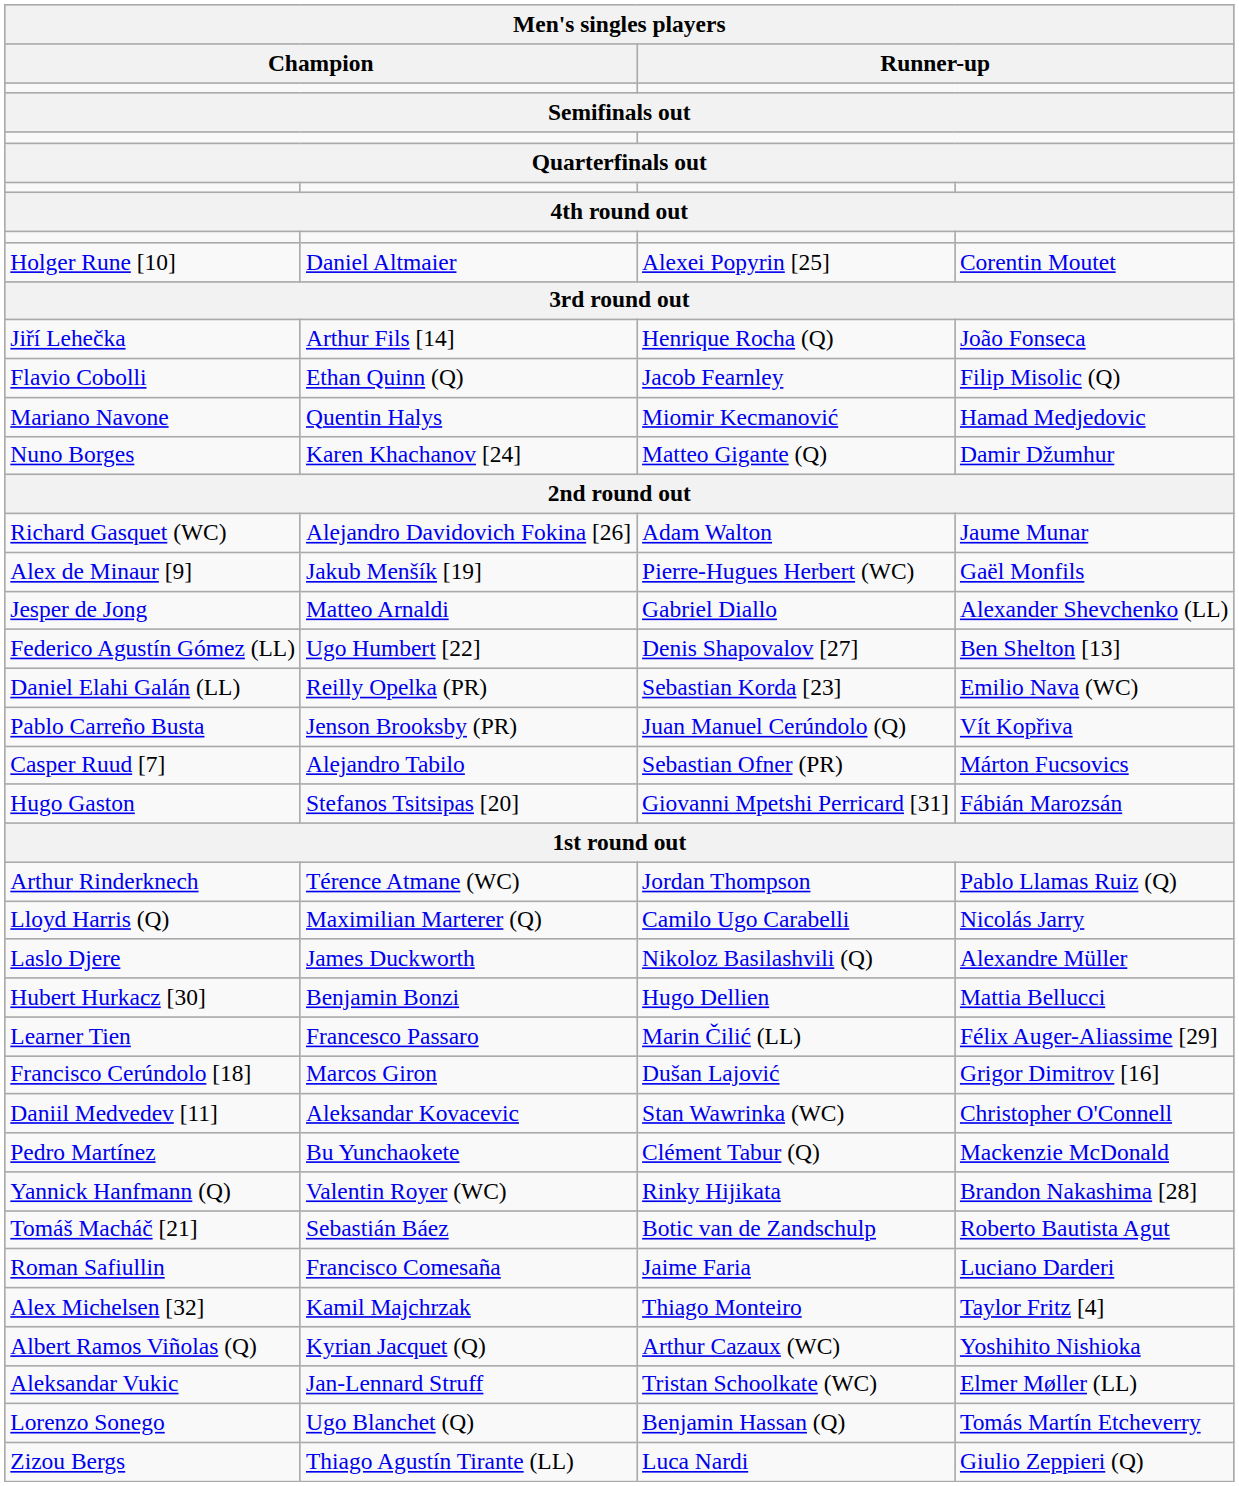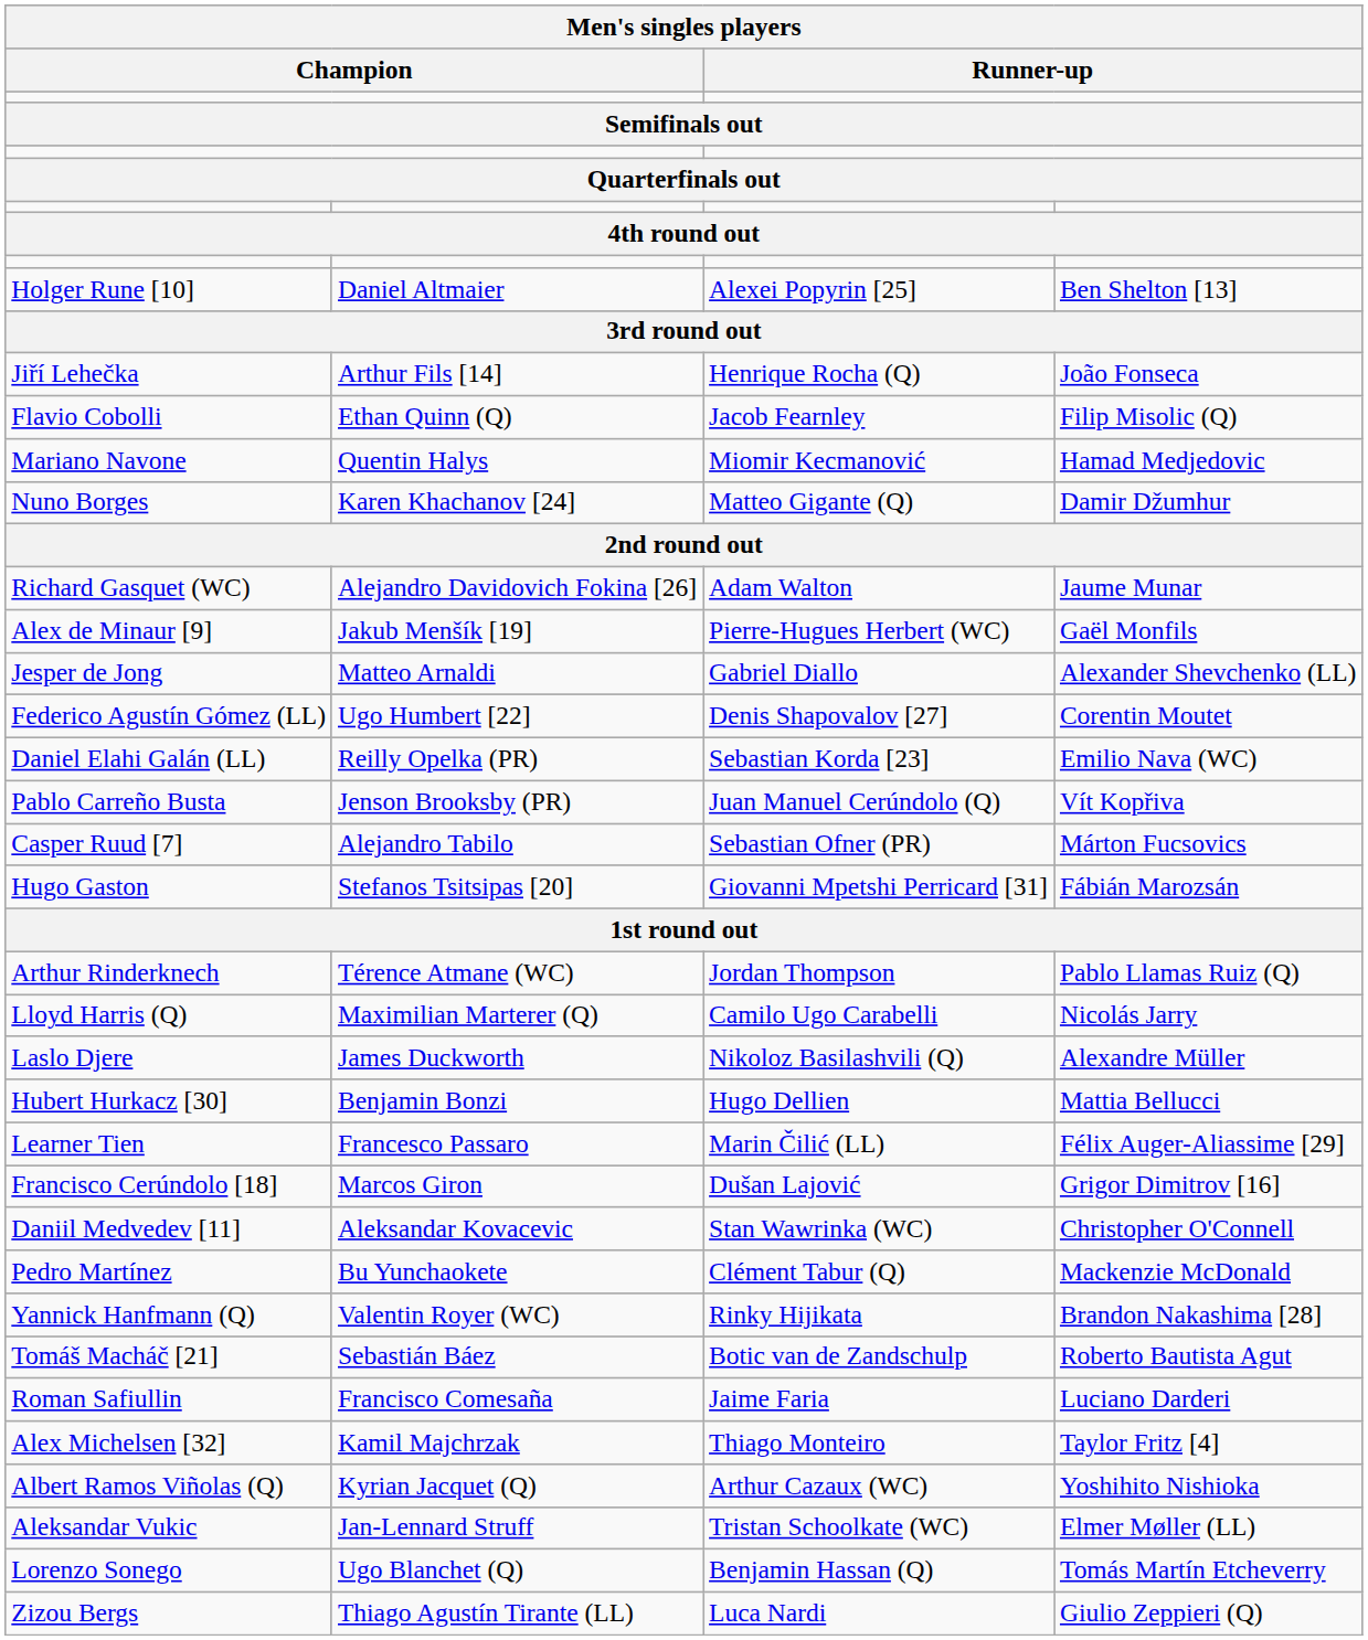 <table class="wikitable collapsible mw-collapsed" style="font-size:90%">
 <tr>
 <th colspan=4>Men's singles players</th>
 </tr>
 <tr>
 <th colspan="2">Champion</th>
 <th colspan="2">Runner-up</th>
 </tr>
 <tr style="text-align:center;">
 <td colspan="2"></td>
 <td colspan="2"></td>
 </tr>
 <tr>
 <th colspan="4">Semifinals out</th>
 </tr>
 <tr style="text-align:center;">
 <td colspan="2"></td>
 <td colspan="2"></td>
 </tr>
 <tr>
 <th colspan="4">Quarterfinals out</th>
 </tr>
 <tr>
 <td></td>
 <td></td>
 <td></td>
 <td></td>
 </tr>
 <tr>
 <th colspan="4">4th round out</th>
 </tr>
 <tr>
 <td></td>
 <td></td>
 <td></td>
 <td></td>
 </tr>
 <tr>
 <td> <a href='#'>Holger Rune</a> [10]</td>
 <td> <a href='#'>Daniel Altmaier</a></td>
 <td> <a href='#'>Alexei Popyrin</a> [25]</td>
-<td> <a href='#'>Corentin Moutet</a></td>
+<td> <a href='#'>Ben Shelton</a> [13]</td>
 </tr>
 <tr>
 <th colspan="4">3rd round out</th>
 </tr>
 <tr>
 <td> <a href='#'>Jiří Lehečka</a></td>
 <td> <a href='#'>Arthur Fils</a> [14]</td>
 <td> <a href='#'>Henrique Rocha</a> (Q)</td>
 <td> <a href='#'>João Fonseca</a></td>
 </tr>
 <tr>
 <td> <a href='#'>Flavio Cobolli</a></td>
 <td> <a href='#'>Ethan Quinn</a> (Q)</td>
 <td> <a href='#'>Jacob Fearnley</a></td>
 <td> <a href='#'>Filip Misolic</a> (Q)</td>
 </tr>
 <tr>
 <td> <a href='#'>Mariano Navone</a></td>
 <td> <a href='#'>Quentin Halys</a></td>
 <td> <a href='#'>Miomir Kecmanović</a></td>
 <td> <a href='#'>Hamad Medjedovic</a></td>
 </tr>
 <tr>
 <td> <a href='#'>Nuno Borges</a></td>
 <td> <a href='#'>Karen Khachanov</a> [24]</td>
 <td> <a href='#'>Matteo Gigante</a> (Q)</td>
 <td> <a href='#'>Damir Džumhur</a></td>
 </tr>
 <tr>
 <th colspan="4">2nd round out</th>
 </tr>
 <tr>
 <td> <a href='#'>Richard Gasquet</a> (WC)</td>
 <td> <a href='#'>Alejandro Davidovich Fokina</a> [26]</td>
 <td> <a href='#'>Adam Walton</a></td>
 <td> <a href='#'>Jaume Munar</a></td>
 </tr>
 <tr>
 <td> <a href='#'>Alex de Minaur</a> [9]</td>
 <td> <a href='#'>Jakub Menšík</a> [19]</td>
 <td> <a href='#'>Pierre-Hugues Herbert</a> (WC)</td>
 <td> <a href='#'>Gaël Monfils</a></td>
 </tr>
 <tr>
 <td> <a href='#'>Jesper de Jong</a></td>
 <td> <a href='#'>Matteo Arnaldi</a></td>
 <td> <a href='#'>Gabriel Diallo</a></td>
 <td> <a href='#'>Alexander Shevchenko</a> (LL)</td>
 </tr>
 <tr>
 <td> <a href='#'>Federico Agustín Gómez</a> (LL)</td>
 <td> <a href='#'>Ugo Humbert</a> [22]</td>
 <td> <a href='#'>Denis Shapovalov</a> [27]</td>
-<td> <a href='#'>Ben Shelton</a> [13]</td>
+<td> <a href='#'>Corentin Moutet</a></td>
 </tr>
 <tr>
 <td> <a href='#'>Daniel Elahi Galán</a> (LL)</td>
 <td> <a href='#'>Reilly Opelka</a> (PR)</td>
 <td> <a href='#'>Sebastian Korda</a> [23]</td>
 <td> <a href='#'>Emilio Nava</a> (WC)</td>
 </tr>
 <tr>
 <td> <a href='#'>Pablo Carreño Busta</a></td>
 <td> <a href='#'>Jenson Brooksby</a> (PR)</td>
 <td> <a href='#'>Juan Manuel Cerúndolo</a> (Q)</td>
 <td> <a href='#'>Vít Kopřiva</a></td>
 </tr>
 <tr>
 <td> <a href='#'>Casper Ruud</a> [7]</td>
 <td> <a href='#'>Alejandro Tabilo</a></td>
 <td> <a href='#'>Sebastian Ofner</a> (PR)</td>
 <td> <a href='#'>Márton Fucsovics</a></td>
 </tr>
 <tr>
 <td> <a href='#'>Hugo Gaston</a></td>
 <td> <a href='#'>Stefanos Tsitsipas</a> [20]</td>
 <td> <a href='#'>Giovanni Mpetshi Perricard</a> [31]</td>
 <td> <a href='#'>Fábián Marozsán</a></td>
 </tr>
 <tr>
 <th colspan="4">1st round out</th>
 </tr>
 <tr>
 <td> <a href='#'>Arthur Rinderknech</a></td>
 <td> <a href='#'>Térence Atmane</a> (WC)</td>
 <td> <a href='#'>Jordan Thompson</a></td>
 <td> <a href='#'>Pablo Llamas Ruiz</a> (Q)</td>
 </tr>
 <tr>
 <td> <a href='#'>Lloyd Harris</a> (Q)</td>
 <td> <a href='#'>Maximilian Marterer</a> (Q)</td>
 <td> <a href='#'>Camilo Ugo Carabelli</a></td>
 <td> <a href='#'>Nicolás Jarry</a></td>
 </tr>
 <tr>
 <td> <a href='#'>Laslo Djere</a></td>
 <td> <a href='#'>James Duckworth</a></td>
 <td> <a href='#'>Nikoloz Basilashvili</a> (Q)</td>
 <td> <a href='#'>Alexandre Müller</a></td>
 </tr>
 <tr>
 <td> <a href='#'>Hubert Hurkacz</a> [30]</td>
 <td> <a href='#'>Benjamin Bonzi</a></td>
 <td> <a href='#'>Hugo Dellien</a></td>
 <td> <a href='#'>Mattia Bellucci</a></td>
 </tr>
 <tr>
 <td> <a href='#'>Learner Tien</a></td>
 <td> <a href='#'>Francesco Passaro</a></td>
 <td> <a href='#'>Marin Čilić</a> (LL)</td>
 <td> <a href='#'>Félix Auger-Aliassime</a> [29]</td>
 </tr>
 <tr>
 <td> <a href='#'>Francisco Cerúndolo</a> [18]</td>
 <td> <a href='#'>Marcos Giron</a></td>
 <td> <a href='#'>Dušan Lajović</a></td>
 <td> <a href='#'>Grigor Dimitrov</a> [16]</td>
 </tr>
 <tr>
 <td> <a href='#'>Daniil Medvedev</a> [11]</td>
 <td> <a href='#'>Aleksandar Kovacevic</a></td>
 <td> <a href='#'>Stan Wawrinka</a> (WC)</td>
 <td> <a href='#'>Christopher O'Connell</a></td>
 </tr>
 <tr>
 <td> <a href='#'>Pedro Martínez</a></td>
 <td> <a href='#'>Bu Yunchaokete</a></td>
 <td> <a href='#'>Clément Tabur</a> (Q)</td>
 <td> <a href='#'>Mackenzie McDonald</a></td>
 </tr>
 <tr>
 <td> <a href='#'>Yannick Hanfmann</a> (Q)</td>
 <td> <a href='#'>Valentin Royer</a> (WC)</td>
 <td> <a href='#'>Rinky Hijikata</a></td>
 <td> <a href='#'>Brandon Nakashima</a> [28]</td>
 </tr>
 <tr>
 <td> <a href='#'>Tomáš Macháč</a> [21]</td>
 <td> <a href='#'>Sebastián Báez</a></td>
 <td> <a href='#'>Botic van de Zandschulp</a></td>
 <td> <a href='#'>Roberto Bautista Agut</a></td>
 </tr>
 <tr>
 <td> <a href='#'>Roman Safiullin</a></td>
 <td> <a href='#'>Francisco Comesaña</a></td>
 <td> <a href='#'>Jaime Faria</a></td>
 <td> <a href='#'>Luciano Darderi</a></td>
 </tr>
 <tr>
 <td> <a href='#'>Alex Michelsen</a> [32]</td>
 <td> <a href='#'>Kamil Majchrzak</a></td>
 <td> <a href='#'>Thiago Monteiro</a></td>
 <td> <a href='#'>Taylor Fritz</a> [4]</td>
 </tr>
 <tr>
 <td> <a href='#'>Albert Ramos Viñolas</a> (Q)</td>
 <td> <a href='#'>Kyrian Jacquet</a> (Q)</td>
 <td> <a href='#'>Arthur Cazaux</a> (WC)</td>
 <td> <a href='#'>Yoshihito Nishioka</a></td>
 </tr>
 <tr>
 <td> <a href='#'>Aleksandar Vukic</a></td>
 <td> <a href='#'>Jan-Lennard Struff</a></td>
 <td> <a href='#'>Tristan Schoolkate</a> (WC)</td>
 <td> <a href='#'>Elmer Møller</a> (LL)</td>
 </tr>
 <tr>
 <td> <a href='#'>Lorenzo Sonego</a></td>
 <td> <a href='#'>Ugo Blanchet</a> (Q)</td>
 <td> <a href='#'>Benjamin Hassan</a> (Q)</td>
 <td> <a href='#'>Tomás Martín Etcheverry</a></td>
 </tr>
 <tr>
 <td> <a href='#'>Zizou Bergs</a></td>
 <td> <a href='#'>Thiago Agustín Tirante</a> (LL)</td>
 <td> <a href='#'>Luca Nardi</a></td>
 <td> <a href='#'>Giulio Zeppieri</a> (Q)</td>
 </tr>
 </table>
